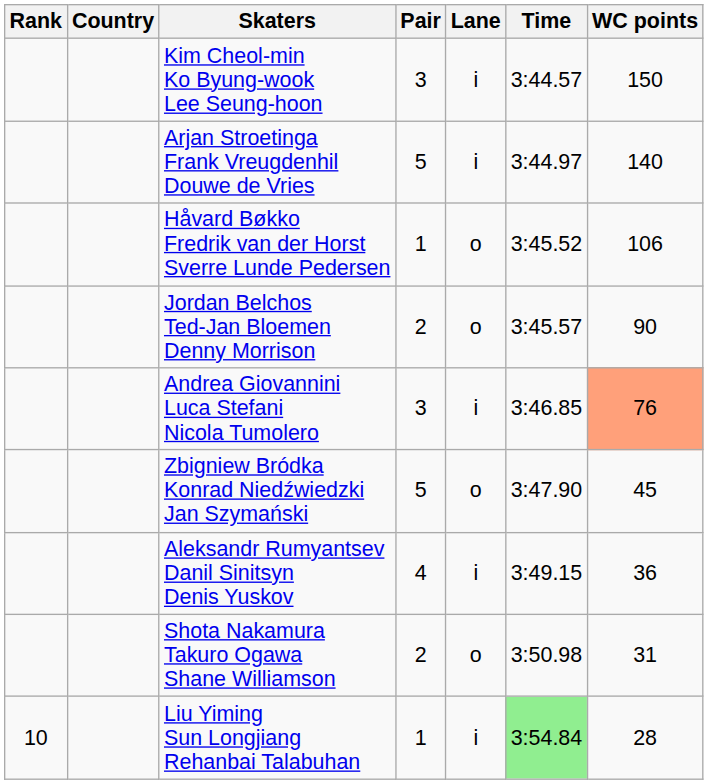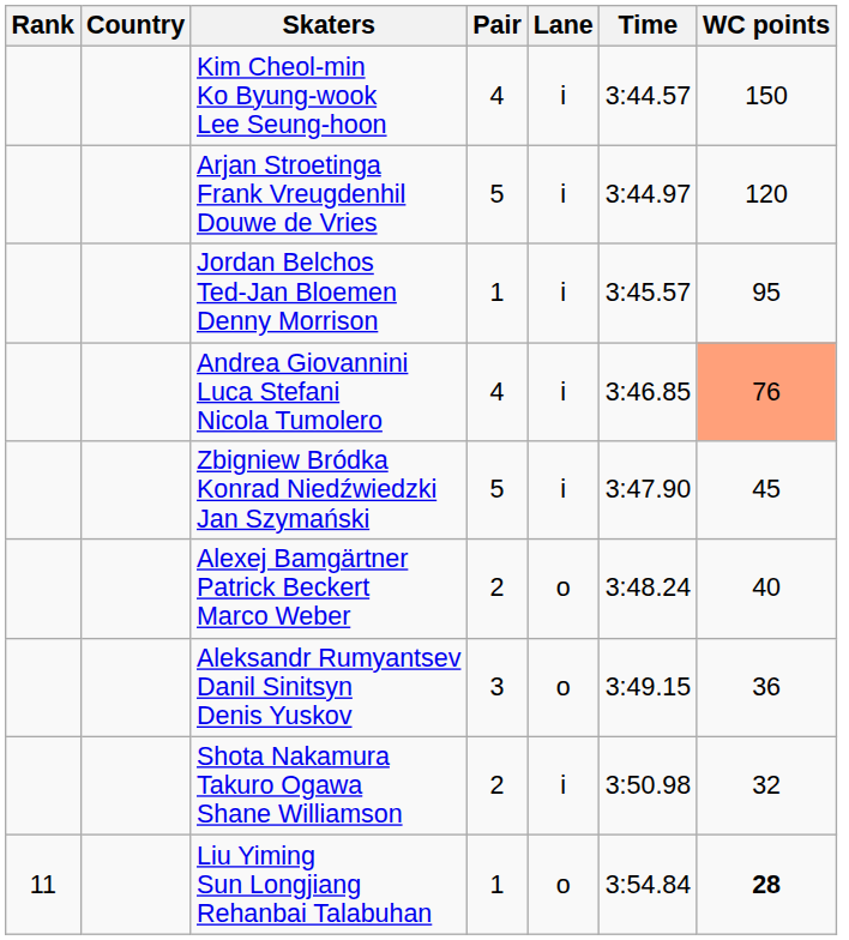 <table class="wikitable sortable" style="text-align:center">
 <tr>
 <th>Rank</th>
 <th>Country</th>
 <th>Skaters</th>
 <th>Pair</th>
 <th>Lane</th>
 <th>Time</th>
 <th>WC points</th>
 </tr>
 <tr>
 <td></td>
 <td align=left></td>
 <td align=left><a href='#'>Kim Cheol-min</a><br><a href='#'>Ko Byung-wook</a><br><a href='#'>Lee Seung-hoon</a></td>
-<td>3</td>
+<td>4</td>
 <td>i</td>
 <td>3:44.57</td>
 <td>150</td>
 </tr>
 <tr>
 <td></td>
 <td align=left></td>
 <td align=left><a href='#'>Arjan Stroetinga</a><br><a href='#'>Frank Vreugdenhil</a><br><a href='#'>Douwe de Vries</a></td>
 <td>5</td>
 <td>i</td>
 <td>3:44.97</td>
-<td>140</td>
-</tr>
-<tr>
-<td></td>
-<td align=left></td>
-<td align=left><a href='#'>Håvard Bøkko</a><br><a href='#'>Fredrik van der Horst</a><br><a href='#'>Sverre Lunde Pedersen</a></td>
-<td>1</td>
-<td>o</td>
-<td>3:45.52</td>
-<td>106</td>
+<td>120</td>
 </tr>
 <tr>
 <td></td>
 <td align=left></td>
 <td align=left><a href='#'>Jordan Belchos</a><br><a href='#'>Ted-Jan Bloemen</a><br><a href='#'>Denny Morrison</a></td>
-<td>2</td>
-<td>o</td>
+<td>1</td>
+<td>i</td>
 <td>3:45.57</td>
-<td>90</td>
+<td>95</td>
 </tr>
 <tr>
 <td></td>
 <td align=left></td>
 <td align=left><a href='#'>Andrea Giovannini</a><br><a href='#'>Luca Stefani</a><br><a href='#'>Nicola Tumolero</a></td>
-<td>3</td>
+<td>4</td>
 <td>i</td>
 <td>3:46.85</td>
 <td style="background: lightsalmon;">76</td>
 </tr>
 <tr>
 <td></td>
 <td align=left></td>
 <td align=left><a href='#'>Zbigniew Bródka</a><br><a href='#'>Konrad Niedźwiedzki</a><br><a href='#'>Jan Szymański</a></td>
 <td>5</td>
-<td>o</td>
+<td>i</td>
 <td>3:47.90</td>
 <td>45</td>
 </tr>
 <tr>
 <td></td>
 <td align=left></td>
+<td align=left><a href='#'>Alexej Bamgärtner</a><br><a href='#'>Patrick Beckert</a><br><a href='#'>Marco Weber</a></td>
+<td>2</td>
+<td>o</td>
+<td>3:48.24</td>
+<td>40</td>
+</tr>
+<tr>
+<td></td>
+<td align=left></td>
 <td align=left><a href='#'>Aleksandr Rumyantsev</a><br><a href='#'>Danil Sinitsyn</a><br><a href='#'>Denis Yuskov</a></td>
-<td>4</td>
-<td>i</td>
+<td>3</td>
+<td>o</td>
 <td>3:49.15</td>
 <td>36</td>
 </tr>
 <tr>
 <td></td>
 <td align=left></td>
 <td align=left><a href='#'>Shota Nakamura</a><br><a href='#'>Takuro Ogawa</a><br><a href='#'>Shane Williamson</a></td>
 <td>2</td>
-<td>o</td>
+<td>i</td>
 <td>3:50.98</td>
-<td>31</td>
+<td>32</td>
 </tr>
 <tr>
-<td>10</td>
+<td>11</td>
 <td align=left></td>
 <td align=left><a href='#'>Liu Yiming</a><br><a href='#'>Sun Longjiang</a><br><a href='#'>Rehanbai Talabuhan</a></td>
 <td>1</td>
-<td>i</td>
-<td style="background: lightgreen;">3:54.84</td>
-<td>28</td>
+<td>o</td>
+<td>3:54.84</td>
+<td><strong>28</strong></td>
 </tr>
 </table>
